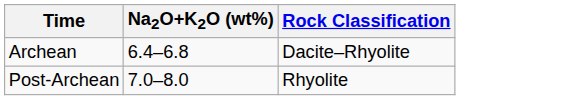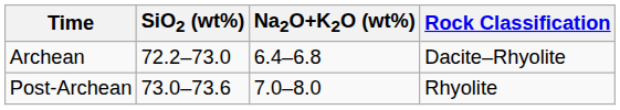 <table class="wikitable">
 <tr>
 <th>Time</th>
+<th>SiO<sub>2</sub> (wt%)</th>
 <th>Na<sub>2</sub>O+K<sub>2</sub>O (wt%)</th>
 <th><a href='#'>Rock Classification</a></th>
 </tr>
 <tr>
 <td>Archean</td>
+<td>72.2–73.0</td>
 <td>6.4–6.8</td>
 <td>Dacite–Rhyolite</td>
 </tr>
 <tr>
 <td>Post-Archean</td>
+<td>73.0–73.6</td>
 <td>7.0–8.0</td>
 <td>Rhyolite</td>
 </tr>
 </table>
